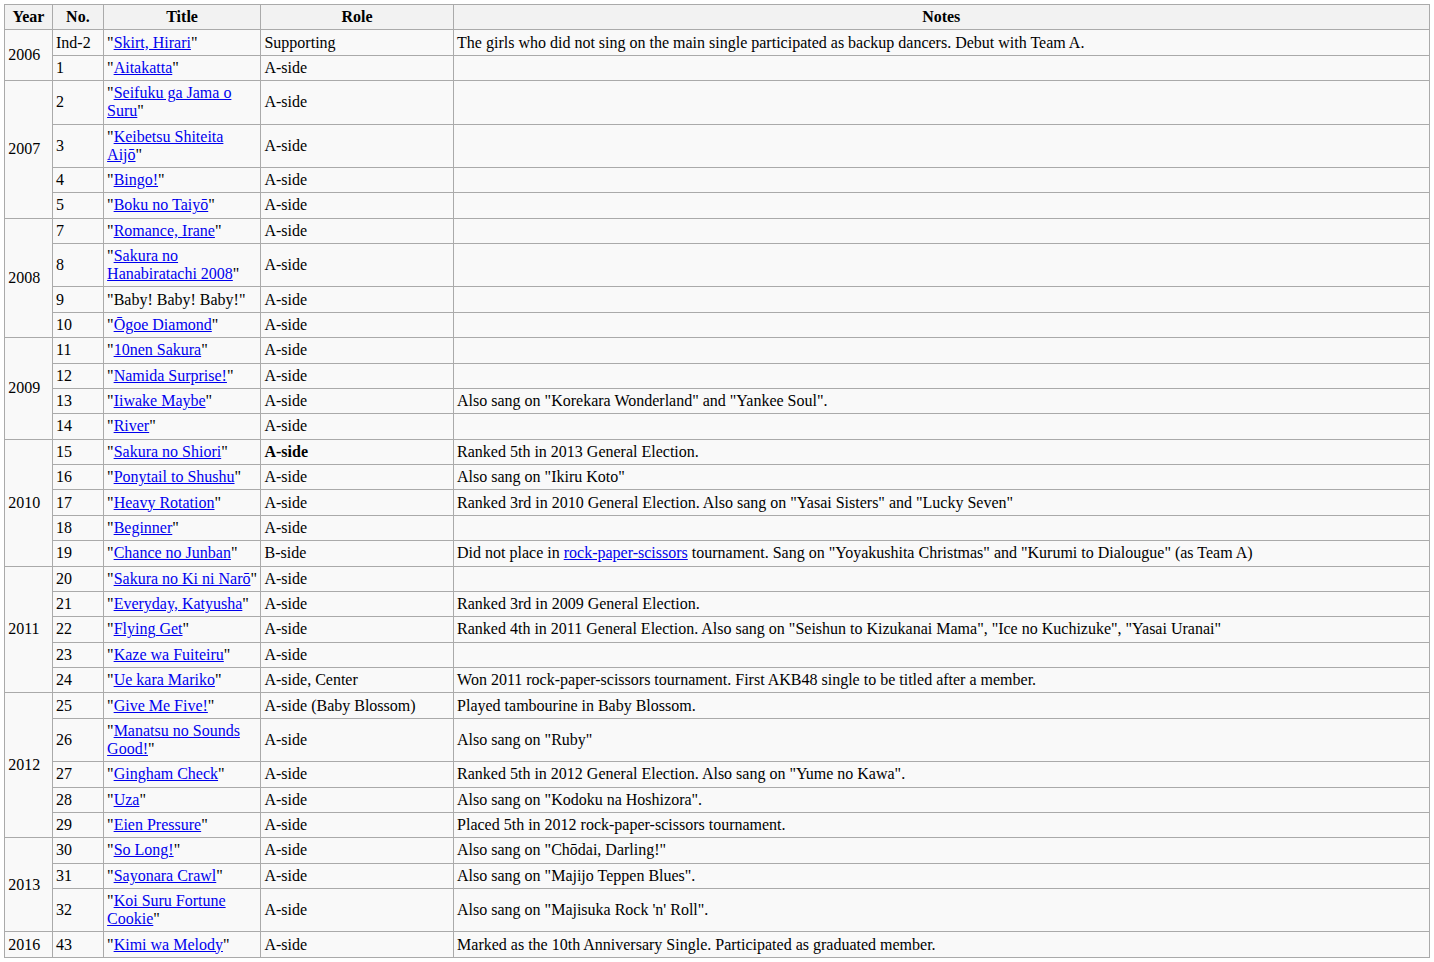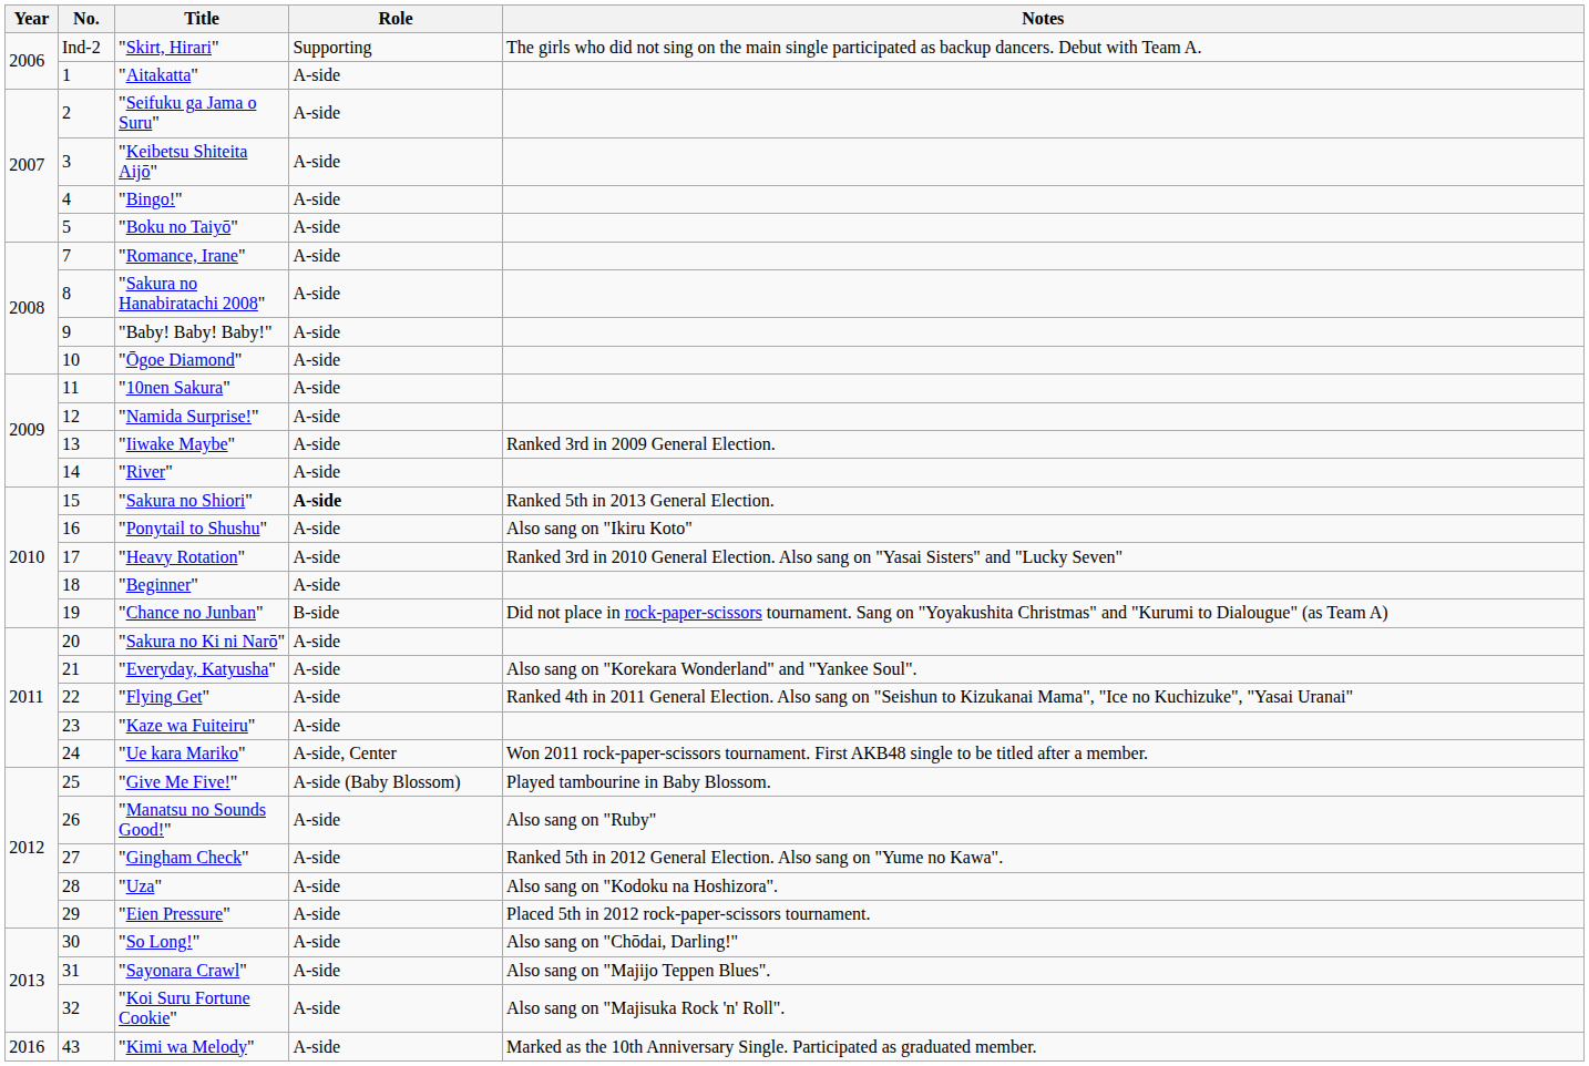 <table class="wikitable sortable"  style="width:90%;">
 <tr>
 <th>Year</th>
 <th data-sort-type="number">No. </th>
 <th style="width:150px;">Title </th>
 <th>Role </th>
 <th class="unsortable">Notes </th>
 </tr>
 <tr>
 <td rowspan="2">2006</td>
 <td>Ind-2</td>
 <td>"<a href='#'>Skirt, Hirari</a>"</td>
 <td>Supporting</td>
 <td>The girls who did not sing on the main single participated as backup dancers.  Debut with Team A.</td>
 </tr>
 <tr>
 <td>1</td>
 <td>"<a href='#'>Aitakatta</a>"</td>
 <td>A-side</td>
 <td></td>
 </tr>
 <tr>
 <td rowspan="4">2007</td>
 <td>2</td>
 <td>"<a href='#'>Seifuku ga Jama o Suru</a>"</td>
 <td>A-side</td>
 <td></td>
 </tr>
 <tr>
 <td>3</td>
 <td>"<a href='#'>Keibetsu Shiteita Aijō</a>"</td>
 <td>A-side</td>
 <td></td>
 </tr>
 <tr>
 <td>4</td>
 <td>"<a href='#'>Bingo!</a>"</td>
 <td>A-side</td>
 <td></td>
 </tr>
 <tr>
 <td>5</td>
 <td>"<a href='#'>Boku no Taiyō</a>"</td>
 <td>A-side</td>
 <td></td>
 </tr>
 <tr>
 <td rowspan="4">2008</td>
 <td>7</td>
 <td>"<a href='#'>Romance, Irane</a>"</td>
 <td>A-side</td>
 <td></td>
 </tr>
 <tr>
 <td>8</td>
 <td>"<a href='#'>Sakura no Hanabiratachi 2008</a>"</td>
 <td>A-side</td>
 <td></td>
 </tr>
 <tr>
 <td>9</td>
 <td>"Baby! Baby! Baby!"</td>
 <td>A-side</td>
 <td></td>
 </tr>
 <tr>
 <td>10</td>
 <td>"<a href='#'>Ōgoe Diamond</a>"</td>
 <td>A-side</td>
 <td></td>
 </tr>
 <tr>
 <td rowspan="4">2009</td>
 <td>11</td>
 <td>"<a href='#'>10nen Sakura</a>"</td>
 <td>A-side</td>
 <td></td>
 </tr>
 <tr>
 <td>12</td>
 <td>"<a href='#'>Namida Surprise!</a>"</td>
 <td>A-side</td>
 <td></td>
 </tr>
 <tr>
 <td>13</td>
 <td>"<a href='#'>Iiwake Maybe</a>"</td>
 <td>A-side</td>
-<td>Also sang on "Korekara Wonderland" and "Yankee Soul".</td>
+<td>Ranked 3rd in 2009 General Election.</td>
 </tr>
 <tr>
 <td>14</td>
 <td>"<a href='#'>River</a>"</td>
 <td>A-side</td>
 <td></td>
 </tr>
 <tr>
 <td rowspan="5">2010</td>
 <td>15</td>
 <td>"<a href='#'>Sakura no Shiori</a>"</td>
 <td><strong>A-side</strong></td>
 <td>Ranked 5th in 2013 General Election.</td>
 </tr>
 <tr>
 <td>16</td>
 <td>"<a href='#'>Ponytail to Shushu</a>"</td>
 <td>A-side</td>
 <td>Also sang on "Ikiru Koto"</td>
 </tr>
 <tr>
 <td>17</td>
 <td>"<a href='#'>Heavy Rotation</a>"</td>
 <td>A-side</td>
 <td>Ranked 3rd in 2010 General Election. Also sang on "Yasai Sisters" and "Lucky Seven"</td>
 </tr>
 <tr>
 <td>18</td>
 <td>"<a href='#'>Beginner</a>"</td>
 <td>A-side</td>
 <td></td>
 </tr>
 <tr>
 <td>19</td>
 <td>"<a href='#'>Chance no Junban</a>"</td>
 <td>B-side</td>
 <td>Did not place in <a href='#'>rock-paper-scissors</a> tournament. Sang on "Yoyakushita Christmas" and "Kurumi to Dialougue" (as Team A)</td>
 </tr>
 <tr>
 <td rowspan="5">2011</td>
 <td>20</td>
 <td>"<a href='#'>Sakura no Ki ni Narō</a>"</td>
 <td>A-side</td>
 <td></td>
 </tr>
 <tr>
 <td>21</td>
 <td>"<a href='#'>Everyday, Katyusha</a>"</td>
 <td>A-side</td>
-<td>Ranked 3rd in 2009 General Election.</td>
+<td>Also sang on "Korekara Wonderland" and "Yankee Soul".</td>
 </tr>
 <tr>
 <td>22</td>
 <td>"<a href='#'>Flying Get</a>"</td>
 <td>A-side</td>
 <td>Ranked 4th in 2011 General Election. Also sang on "Seishun to Kizukanai Mama", "Ice no Kuchizuke", "Yasai Uranai"</td>
 </tr>
 <tr>
 <td>23</td>
 <td>"<a href='#'>Kaze wa Fuiteiru</a>"</td>
 <td>A-side</td>
 <td></td>
 </tr>
 <tr>
 <td>24</td>
 <td>"<a href='#'>Ue kara Mariko</a>"</td>
 <td>A-side, Center</td>
 <td>Won 2011 rock-paper-scissors tournament. First AKB48 single to be titled after a member.</td>
 </tr>
 <tr>
 <td rowspan="5">2012</td>
 <td>25</td>
 <td>"<a href='#'>Give Me Five!</a>"</td>
 <td>A-side (Baby Blossom)</td>
 <td>Played tambourine in Baby Blossom.</td>
 </tr>
 <tr>
 <td>26</td>
 <td>"<a href='#'>Manatsu no Sounds Good!</a>"</td>
 <td>A-side</td>
 <td>Also sang on "Ruby"</td>
 </tr>
 <tr>
 <td>27</td>
 <td>"<a href='#'>Gingham Check</a>"</td>
 <td>A-side</td>
 <td>Ranked 5th in 2012 General Election. Also sang on "Yume no Kawa".</td>
 </tr>
 <tr>
 <td>28</td>
 <td>"<a href='#'>Uza</a>"</td>
 <td>A-side</td>
 <td>Also sang on "Kodoku na Hoshizora".</td>
 </tr>
 <tr>
 <td>29</td>
 <td>"<a href='#'>Eien Pressure</a>"</td>
 <td>A-side</td>
 <td>Placed 5th in 2012 rock-paper-scissors tournament.</td>
 </tr>
 <tr>
 <td rowspan="3">2013</td>
 <td>30</td>
 <td>"<a href='#'>So Long!</a>"</td>
 <td>A-side</td>
 <td>Also sang on "Chōdai, Darling!"</td>
 </tr>
 <tr>
 <td>31</td>
 <td>"<a href='#'>Sayonara Crawl</a>"</td>
 <td>A-side</td>
 <td>Also sang on "Majijo Teppen Blues".</td>
 </tr>
 <tr>
 <td>32</td>
 <td>"<a href='#'>Koi Suru Fortune Cookie</a>"</td>
 <td>A-side</td>
 <td>Also sang on "Majisuka Rock 'n' Roll".</td>
 </tr>
 <tr>
 <td>2016</td>
 <td>43</td>
 <td>"<a href='#'>Kimi wa Melody</a>"</td>
 <td>A-side</td>
 <td>Marked as the 10th Anniversary Single. Participated as graduated member.</td>
 </tr>
 </table>
